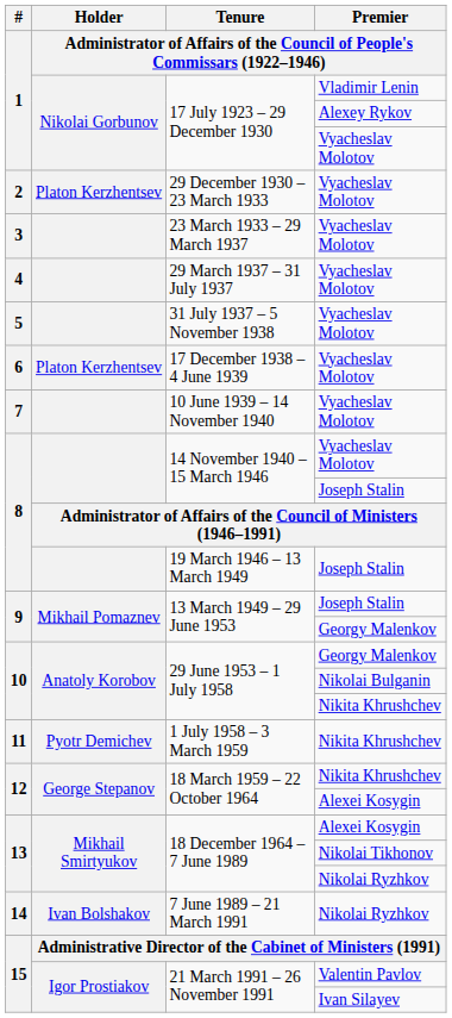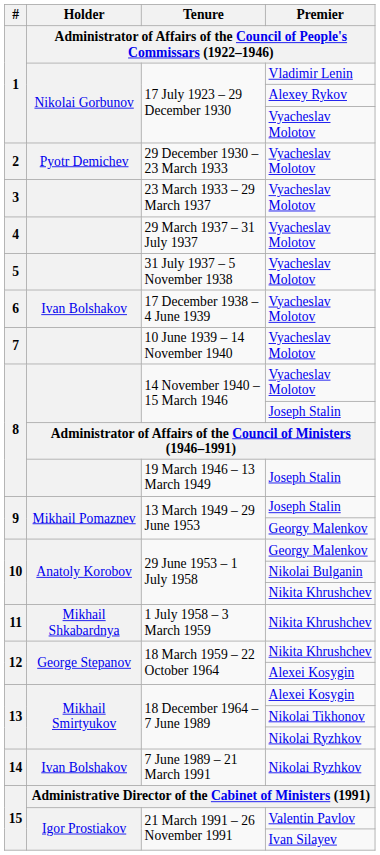 <table class="wikitable" width=70%>
 <tr>
 <th scope="col" width="1%">#<br></th>
 <th scope="col" width="15%">Holder</th>
 <th scope="col" width="20%">Tenure</th>
 <th scope="col" width="15%">Premier</th>
 </tr>
 <tr>
 <th rowspan="4" align="center">1</th>
 <th colspan="3" align="center">Administrator of Affairs of the <a href='#'>Council of People's Commissars</a> (1922–1946)</th>
 </tr>
 <tr>
 <th rowspan="3" scope="row" style="font-weight:normal;"><a href='#'>Nikolai Gorbunov</a></th>
 <td rowspan="3">17 July 1923 – 29 December 1930</td>
 <td><a href='#'>Vladimir Lenin</a></td>
 </tr>
 <tr>
 <td><a href='#'>Alexey Rykov</a></td>
 </tr>
 <tr>
 <td><a href='#'>Vyacheslav Molotov</a></td>
 </tr>
 <tr>
 <th align="center">2</th>
-<th scope="row" style="font-weight:normal;"><a href='#'>Platon Kerzhentsev</a></th>
+<th scope="row" style="font-weight:normal;"><a href='#'>Pyotr Demichev</a></th>
 <td>29 December 1930 – 23 March 1933</td>
 <td><a href='#'>Vyacheslav Molotov</a></td>
 </tr>
 <tr>
 <th align="center">3</th>
 <th scope="row" style="font-weight:normal;"></th>
 <td>23 March 1933 – 29 March 1937</td>
 <td><a href='#'>Vyacheslav Molotov</a></td>
 </tr>
 <tr>
 <th align="center">4</th>
 <th scope="row" style="font-weight:normal;"></th>
 <td>29 March 1937 – 31 July 1937</td>
 <td><a href='#'>Vyacheslav Molotov</a></td>
 </tr>
 <tr>
 <th align="center">5</th>
 <th scope="row" style="font-weight:normal;"></th>
 <td>31 July 1937 – 5 November 1938</td>
 <td><a href='#'>Vyacheslav Molotov</a></td>
 </tr>
 <tr>
 <th align="center">6</th>
-<th scope="row" style="font-weight:normal;"><a href='#'>Platon Kerzhentsev</a></th>
+<th scope="row" style="font-weight:normal;"><a href='#'>Ivan Bolshakov</a></th>
 <td>17 December 1938 – 4 June 1939</td>
 <td><a href='#'>Vyacheslav Molotov</a></td>
 </tr>
 <tr>
 <th align="center">7</th>
 <th scope="row" style="font-weight:normal;"></th>
 <td>10 June 1939 – 14 November 1940</td>
 <td><a href='#'>Vyacheslav Molotov</a></td>
 </tr>
 <tr>
 <th rowspan="4" align="center">8</th>
 <th rowspan="2" scope="row" style="font-weight:normal;"></th>
 <td rowspan="2">14 November 1940 – 15 March 1946</td>
 <td><a href='#'>Vyacheslav Molotov</a></td>
 </tr>
 <tr>
 <td><a href='#'>Joseph Stalin</a></td>
 </tr>
 <tr>
 <th colspan="3" align="center">Administrator of Affairs of the <a href='#'>Council of Ministers</a> (1946–1991)</th>
 </tr>
 <tr>
 <th scope="row" style="font-weight:normal;"></th>
 <td>19 March 1946 – 13 March 1949</td>
 <td><a href='#'>Joseph Stalin</a></td>
 </tr>
 <tr>
 <th rowspan="2" align="center">9</th>
 <th rowspan="2" scope="row" style="font-weight:normal;"><a href='#'>Mikhail Pomaznev</a></th>
 <td rowspan="2">13 March 1949 – 29 June 1953</td>
 <td><a href='#'>Joseph Stalin</a></td>
 </tr>
 <tr>
 <td><a href='#'>Georgy Malenkov</a></td>
 </tr>
 <tr>
 <th rowspan="3" align="center">10</th>
 <th rowspan="3" scope="row" style="font-weight:normal;"><a href='#'>Anatoly Korobov</a></th>
 <td rowspan="3">29 June 1953 – 1 July 1958</td>
 <td><a href='#'>Georgy Malenkov</a></td>
 </tr>
 <tr>
 <td><a href='#'>Nikolai Bulganin</a></td>
 </tr>
 <tr>
 <td><a href='#'>Nikita Khrushchev</a></td>
 </tr>
 <tr>
 <th align="center">11</th>
-<th scope="row" style="font-weight:normal;"><a href='#'>Pyotr Demichev</a></th>
+<th scope="row" style="font-weight:normal;"><a href='#'>Mikhail Shkabardnya</a></th>
 <td>1 July 1958 – 3 March 1959</td>
 <td><a href='#'>Nikita Khrushchev</a></td>
 </tr>
 <tr>
 <th rowspan="2" align="center">12</th>
 <th rowspan="2" scope="row" style="font-weight:normal;"><a href='#'>George Stepanov</a></th>
 <td rowspan="2">18 March 1959 – 22 October 1964</td>
 <td><a href='#'>Nikita Khrushchev</a></td>
 </tr>
 <tr>
 <td><a href='#'>Alexei Kosygin</a></td>
 </tr>
 <tr>
 <th rowspan="3" align="center">13</th>
 <th rowspan="3" scope="row" style="font-weight:normal;"><a href='#'>Mikhail Smirtyukov</a></th>
 <td rowspan="3">18 December 1964 – 7 June 1989</td>
 <td><a href='#'>Alexei Kosygin</a></td>
 </tr>
 <tr>
 <td><a href='#'>Nikolai Tikhonov</a></td>
 </tr>
 <tr>
 <td><a href='#'>Nikolai Ryzhkov</a></td>
 </tr>
 <tr>
 <th align="center">14</th>
 <th scope="row" style="font-weight:normal;"><a href='#'>Ivan Bolshakov</a></th>
 <td>7 June 1989 – 21 March 1991</td>
 <td><a href='#'>Nikolai Ryzhkov</a></td>
 </tr>
 <tr>
 <th rowspan="3" align="center">15</th>
 <th colspan="3" align="center">Administrative Director of the <a href='#'>Cabinet of Ministers</a> (1991)</th>
 </tr>
 <tr>
 <th rowspan="2" scope="row" style="font-weight:normal;"><a href='#'>Igor Prostiakov</a></th>
 <td rowspan="2">21 March 1991 – 26 November 1991</td>
 <td><a href='#'>Valentin Pavlov</a></td>
 </tr>
 <tr>
 <td><a href='#'>Ivan Silayev</a></td>
 </tr>
 </table>
